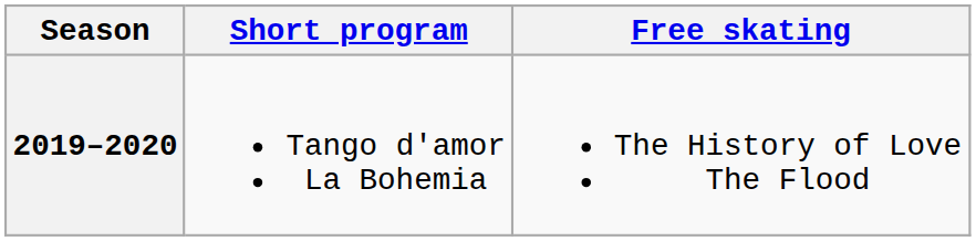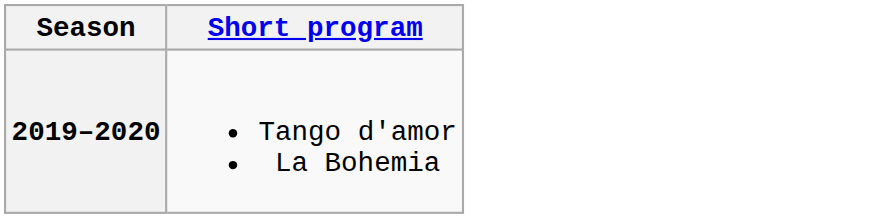 <table class=wikitable style=text-align:center>
 <tr>
 <th>Season</th>
 <th><a href='#'>Short program</a></th>
-<th><a href='#'>Free skating</a></th>
 </tr>
 <tr>
 <th>2019–2020 <br> </th>
 <td><br><ul><li>Tango d'amor <br> </li><li>La Bohemia <br> </li></ul></td>
-<td><br><ul><li>The History of Love</li><li>The Flood <br> </li></ul></td>
 </tr>
 </table>
